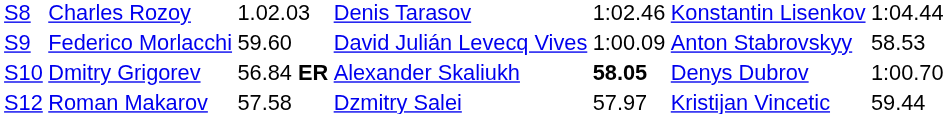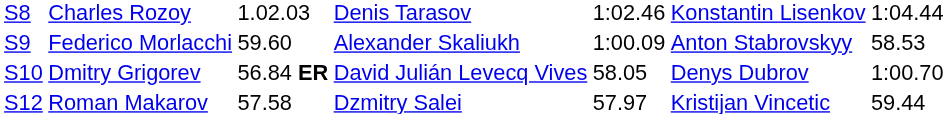 <table>
 <tr>
 <td><a href='#'>S8</a></td>
 <td><a href='#'>Charles Rozoy</a><br></td>
 <td>1.02.03</td>
 <td><a href='#'>Denis Tarasov</a><br></td>
 <td>1:02.46</td>
 <td><a href='#'>Konstantin Lisenkov</a><br></td>
 <td>1:04.44</td>
 </tr>
 <tr>
 <td><a href='#'>S9</a></td>
 <td><a href='#'>Federico Morlacchi</a><br></td>
 <td>59.60</td>
-<td><a href='#'>David Julián Levecq Vives</a><br></td>
+<td><a href='#'>Alexander Skaliukh</a><br></td>
 <td>1:00.09</td>
 <td><a href='#'>Anton Stabrovskyy</a><br></td>
 <td>58.53</td>
 </tr>
 <tr>
 <td><a href='#'>S10</a></td>
 <td><a href='#'>Dmitry Grigorev</a><br></td>
 <td>56.84 <strong>ER</strong></td>
-<td><a href='#'>Alexander Skaliukh</a><br></td>
-<td><strong>58.05</strong></td>
+<td><a href='#'>David Julián Levecq Vives</a><br></td>
+<td>58.05</td>
 <td><a href='#'>Denys Dubrov</a><br></td>
 <td>1:00.70</td>
 </tr>
 <tr>
 <td><a href='#'>S12</a></td>
 <td><a href='#'>Roman Makarov</a><br></td>
 <td>57.58</td>
 <td><a href='#'>Dzmitry Salei</a><br></td>
 <td>57.97</td>
 <td><a href='#'>Kristijan Vincetic</a><br></td>
 <td>59.44</td>
 </tr>
 </table>
